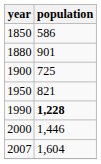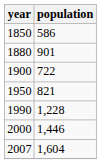 <table class="wikitable">
 <tr>
 <th>year</th>
 <th>population</th>
 </tr>
 <tr>
 <td>1850</td>
 <td>586</td>
 </tr>
 <tr>
 <td>1880</td>
 <td>901</td>
 </tr>
 <tr>
 <td>1900</td>
-<td>725</td>
+<td>722</td>
 </tr>
 <tr>
 <td>1950</td>
 <td>821</td>
 </tr>
 <tr>
 <td>1990</td>
-<td><strong>1,228</strong></td>
+<td>1,228</td>
 </tr>
 <tr>
 <td>2000</td>
 <td>1,446</td>
 </tr>
 <tr>
 <td>2007</td>
 <td>1,604</td>
 </tr>
 <tr>
 </tr>
 </table>
